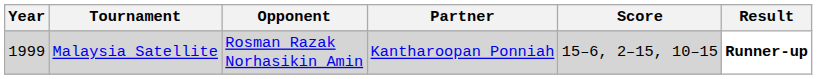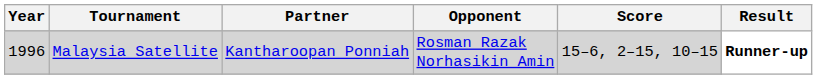 <table class="sortable wikitable" style="font-size: 90%;">
 <tr>
 <th>Year</th>
 <th>Tournament</th>
+<th>Partner</th>
 <th>Opponent</th>
-<th>Partner</th>
 <th>Score</th>
 <th>Result</th>
 </tr>
 <tr style="background:#D5D5D5">
-<td align="center">1999</td>
+<td align="center">1996</td>
 <td align="left"><a href='#'>Malaysia Satellite</a></td>
+<td align="left"> <a href='#'>Kantharoopan Ponniah</a></td>
 <td align="left"> <a href='#'>Rosman Razak</a> <br>  <a href='#'>Norhasikin Amin</a></td>
-<td align="left"> <a href='#'>Kantharoopan Ponniah</a></td>
 <td align="left">15–6, 2–15, 10–15</td>
 <td style="text-align:left; background:white"> <strong>Runner-up</strong></td>
 </tr>
 </table>
